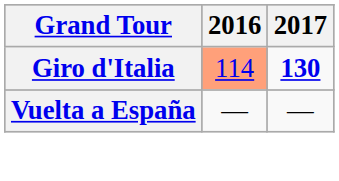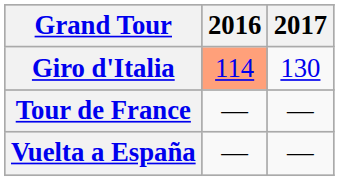 <table class="wikitable plainrowheaders">
 <tr>
 <th scope="col"><a href='#'>Grand Tour</a></th>
 <th scope="col">2016</th>
 <th scope="col">2017</th>
 </tr>
 <tr style="text-align:center;">
 <th scope="row"> <a href='#'>Giro d'Italia</a></th>
 <td style="background: lightsalmon;"><a href='#'>114</a></td>
-<td><strong><a href='#'>130</a></strong></td>
+<td><a href='#'>130</a></td>
+</tr>
+<tr style="text-align:center;">
+<th scope="row"> <a href='#'>Tour de France</a></th>
+<td>—</td>
+<td>—</td>
 </tr>
 <tr style="text-align:center;">
 <th scope="row"> <a href='#'>Vuelta a España</a></th>
 <td>—</td>
 <td>—</td>
 </tr>
 </table>
